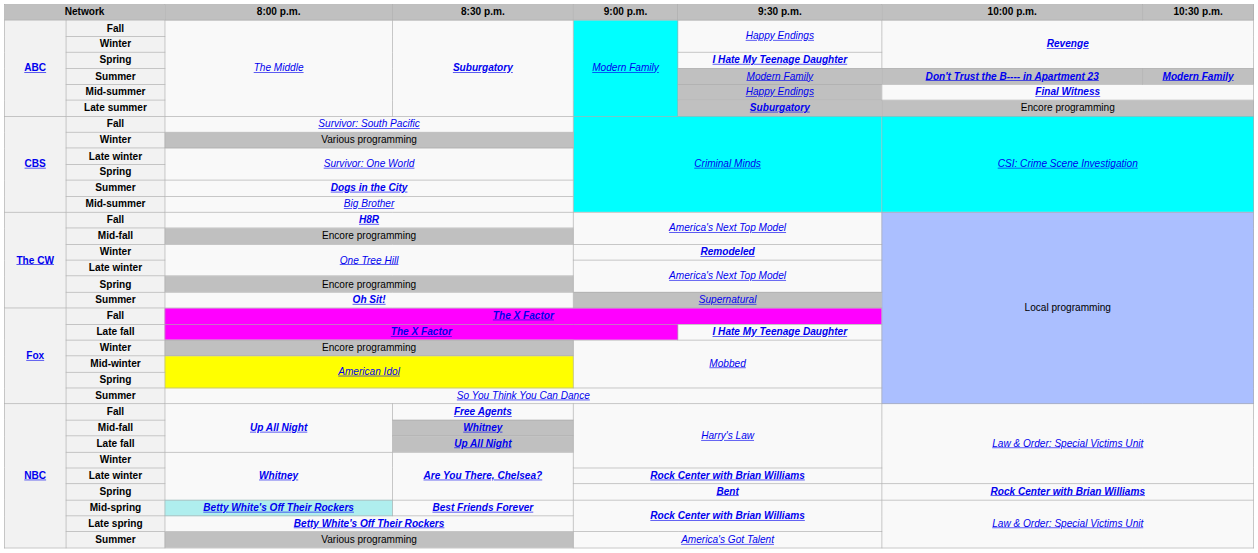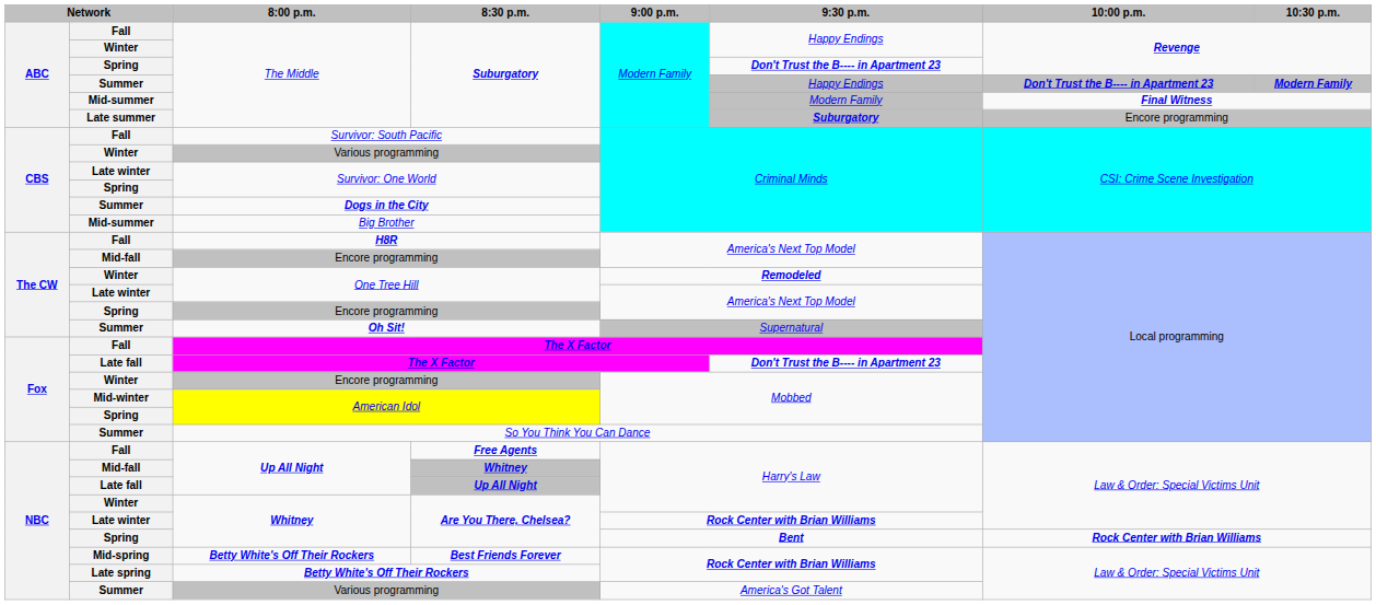 <table class="wikitable" style="width:100%;margin-right:0;text-align:center">
 <tr>
 <th colspan="2" style="background-color:#C0C0C0;text-align:center">Network</th>
 <th style="background-color:#C0C0C0;text-align:center">8:00 p.m.</th>
 <th style="background-color:#C0C0C0;text-align:center">8:30 p.m.</th>
 <th style="background-color:#C0C0C0;text-align:center">9:00 p.m.</th>
 <th style="background-color:#C0C0C0;text-align:center">9:30 p.m.</th>
 <th style="background-color:#C0C0C0;text-align:center">10:00 p.m.</th>
 <th style="background-color:#C0C0C0;text-align:center">10:30 p.m.</th>
 </tr>
 <tr>
 <th rowspan="6"><a href='#'>ABC</a></th>
 <th>Fall</th>
 <td rowspan="6"><em><a href='#'>The Middle</a></em></td>
 <td rowspan="6"><strong><em><a href='#'>Suburgatory</a></em></strong></td>
 <td style="background:cyan;" rowspan="6"><em><a href='#'>Modern Family</a></em> </td>
 <td rowspan="2"><em><a href='#'>Happy Endings</a></em></td>
 <td rowspan="3" colspan="2"><strong><em><a href='#'>Revenge</a></em></strong></td>
 </tr>
 <tr>
 <th>Winter</th>
 </tr>
 <tr>
 <th>Spring</th>
-<td><strong><em><a href='#'>I Hate My Teenage Daughter</a></em></strong></td>
+<td><strong><em><a href='#'>Don't Trust the B---- in Apartment 23</a></em></strong></td>
 </tr>
 <tr>
 <th>Summer</th>
-<td style="background:#C0C0C0;"><em><a href='#'>Modern Family</a></em> </td>
+<td style="background:#C0C0C0;"><em><a href='#'>Happy Endings</a></em> </td>
 <td style="background:#C0C0C0;"><strong><em><a href='#'>Don't Trust the B---- in Apartment 23</a></em></strong> </td>
 <td style="background:#C0C0C0;"><strong><em><a href='#'>Modern Family</a></em> </strong></td>
 </tr>
 <tr>
 <th>Mid-summer</th>
-<td style="background:#C0C0C0;"><em><a href='#'>Happy Endings</a></em> </td>
+<td style="background:#C0C0C0;"><em><a href='#'>Modern Family</a></em> </td>
 <td colspan="2"><strong><em><a href='#'>Final Witness</a></em></strong></td>
 </tr>
 <tr>
 <th>Late summer</th>
 <td style="background:#C0C0C0;"><strong><em><a href='#'>Suburgatory</a></em></strong> </td>
 <td style="background:#C0C0C0;" colspan="2">Encore programming</td>
 </tr>
 <tr>
 <th rowspan="6"><a href='#'>CBS</a></th>
 <th>Fall</th>
 <td colspan="2"><em><a href='#'>Survivor: South Pacific</a></em></td>
 <td style="background:cyan;" colspan="2" rowspan="6"><em><a href='#'>Criminal Minds</a></em> </td>
 <td style="background:cyan;" colspan="2" rowspan="6"><em><a href='#'>CSI: Crime Scene Investigation</a></em> </td>
 </tr>
 <tr>
 <th>Winter</th>
 <td colspan="2" style="background:#C0C0C0;">Various programming</td>
 </tr>
 <tr>
 <th>Late winter</th>
 <td colspan="2" rowspan="2"><em><a href='#'>Survivor: One World</a></em></td>
 </tr>
 <tr>
 <th>Spring</th>
 </tr>
 <tr>
 <th>Summer</th>
 <td colspan="2"><strong><em><a href='#'>Dogs in the City</a></em></strong></td>
 </tr>
 <tr>
 <th>Mid-summer</th>
 <td colspan="2"><em><a href='#'>Big Brother</a></em></td>
 </tr>
 <tr>
 <th rowspan="6"><a href='#'>The CW</a></th>
 <th>Fall</th>
 <td colspan="2"><strong><em><a href='#'>H8R</a></em></strong></td>
 <td colspan="2" rowspan="2"><em><a href='#'>America's Next Top Model</a></em></td>
 <td style="background:#abbfff;" colspan="2" rowspan="12">Local programming</td>
 </tr>
 <tr>
 <th>Mid-fall</th>
 <td style="background:#C0C0C0;" colspan="2">Encore programming</td>
 </tr>
 <tr>
 <th>Winter</th>
 <td rowspan="2" colspan="2"><em><a href='#'>One Tree Hill</a></em></td>
 <td colspan="2"><strong><em><a href='#'>Remodeled</a></em></strong></td>
 </tr>
 <tr>
 <th>Late winter</th>
 <td rowspan="2" colspan="2"><em><a href='#'>America's Next Top Model</a></em></td>
 </tr>
 <tr>
 <th>Spring</th>
 <td style="background:#C0C0C0;" colspan="2">Encore programming</td>
 </tr>
 <tr>
 <th>Summer</th>
 <td colspan="2"><strong><em><a href='#'>Oh Sit!</a></em></strong></td>
 <td style="background:#C0C0C0;" colspan="2"><em><a href='#'>Supernatural</a></em> </td>
 </tr>
 <tr>
 <th rowspan="6"><a href='#'>Fox</a></th>
 <th>Fall</th>
 <td style="background:magenta;" colspan="4"><strong><em><a href='#'>The X Factor</a></em></strong> </td>
 </tr>
 <tr>
 <th>Late fall</th>
 <td style="background:magenta;" colspan="3"><strong><em><a href='#'>The X Factor</a></em></strong> </td>
-<td><strong><em><a href='#'>I Hate My Teenage Daughter</a></em></strong></td>
+<td><strong><em><a href='#'>Don't Trust the B---- in Apartment 23</a></em></strong></td>
 </tr>
 <tr>
 <th>Winter</th>
 <td style="background:#C0C0C0;" colspan="2">Encore programming</td>
 <td rowspan="3" colspan="2"><em><a href='#'>Mobbed</a></em></td>
 </tr>
 <tr>
 <th>Mid-winter</th>
 <td style="background:yellow;" rowspan="2" colspan="2"><em><a href='#'>American Idol</a></em> </td>
 </tr>
 <tr>
 <th>Spring</th>
 </tr>
 <tr>
 <th>Summer</th>
 <td colspan="4"><em><a href='#'>So You Think You Can Dance</a></em></td>
 </tr>
 <tr>
 <th rowspan="9"><a href='#'>NBC</a></th>
 <th>Fall</th>
 <td rowspan="3"><strong><em><a href='#'>Up All Night</a></em></strong></td>
 <td><strong><em><a href='#'>Free Agents</a></em></strong></td>
 <td colspan="2" rowspan="4"><em><a href='#'>Harry's Law</a></em></td>
 <td colspan="2" rowspan="5"><em><a href='#'>Law & Order: Special Victims Unit</a></em></td>
 </tr>
 <tr>
 <th>Mid-fall</th>
 <td style="background:#C0C0C0;"><strong><em><a href='#'>Whitney</a></em></strong> </td>
 </tr>
 <tr>
 <th>Late fall</th>
 <td style="background:#C0C0C0;"><strong><em><a href='#'>Up All Night</a></em></strong> </td>
 </tr>
 <tr>
 <th>Winter</th>
 <td rowspan="3"><strong><em><a href='#'>Whitney</a></em></strong></td>
 <td rowspan="3"><strong><em><a href='#'>Are You There, Chelsea?</a></em></strong></td>
 </tr>
 <tr>
 <th>Late winter</th>
 <td colspan="2"><strong><em><a href='#'>Rock Center with Brian Williams</a></em></strong></td>
 </tr>
 <tr>
 <th>Spring</th>
 <td colspan="2"><strong><em><a href='#'>Bent</a></em></strong></td>
 <td colspan="2"><strong><em><a href='#'>Rock Center with Brian Williams</a></em></strong></td>
 </tr>
 <tr>
 <th>Mid-spring</th>
-<td style="background: paleturquoise;"><strong><em><a href='#'>Betty White's Off Their Rockers</a></em></strong></td>
+<td><strong><em><a href='#'>Betty White's Off Their Rockers</a></em></strong></td>
 <td><strong><em><a href='#'>Best Friends Forever</a></em></strong></td>
 <td rowspan="2" colspan="2"><strong><em><a href='#'>Rock Center with Brian Williams</a></em></strong></td>
 <td rowspan="3" colspan="2"><em><a href='#'>Law & Order: Special Victims Unit</a></em></td>
 </tr>
 <tr>
 <th>Late spring</th>
 <td colspan="2"><strong><em><a href='#'>Betty White's Off Their Rockers</a></em></strong></td>
 </tr>
 <tr>
 <th>Summer</th>
 <td colspan="2" style="background:#C0C0C0;">Various programming</td>
 <td colspan="2"><em><a href='#'>America's Got Talent</a></em></td>
 </tr>
 </table>
